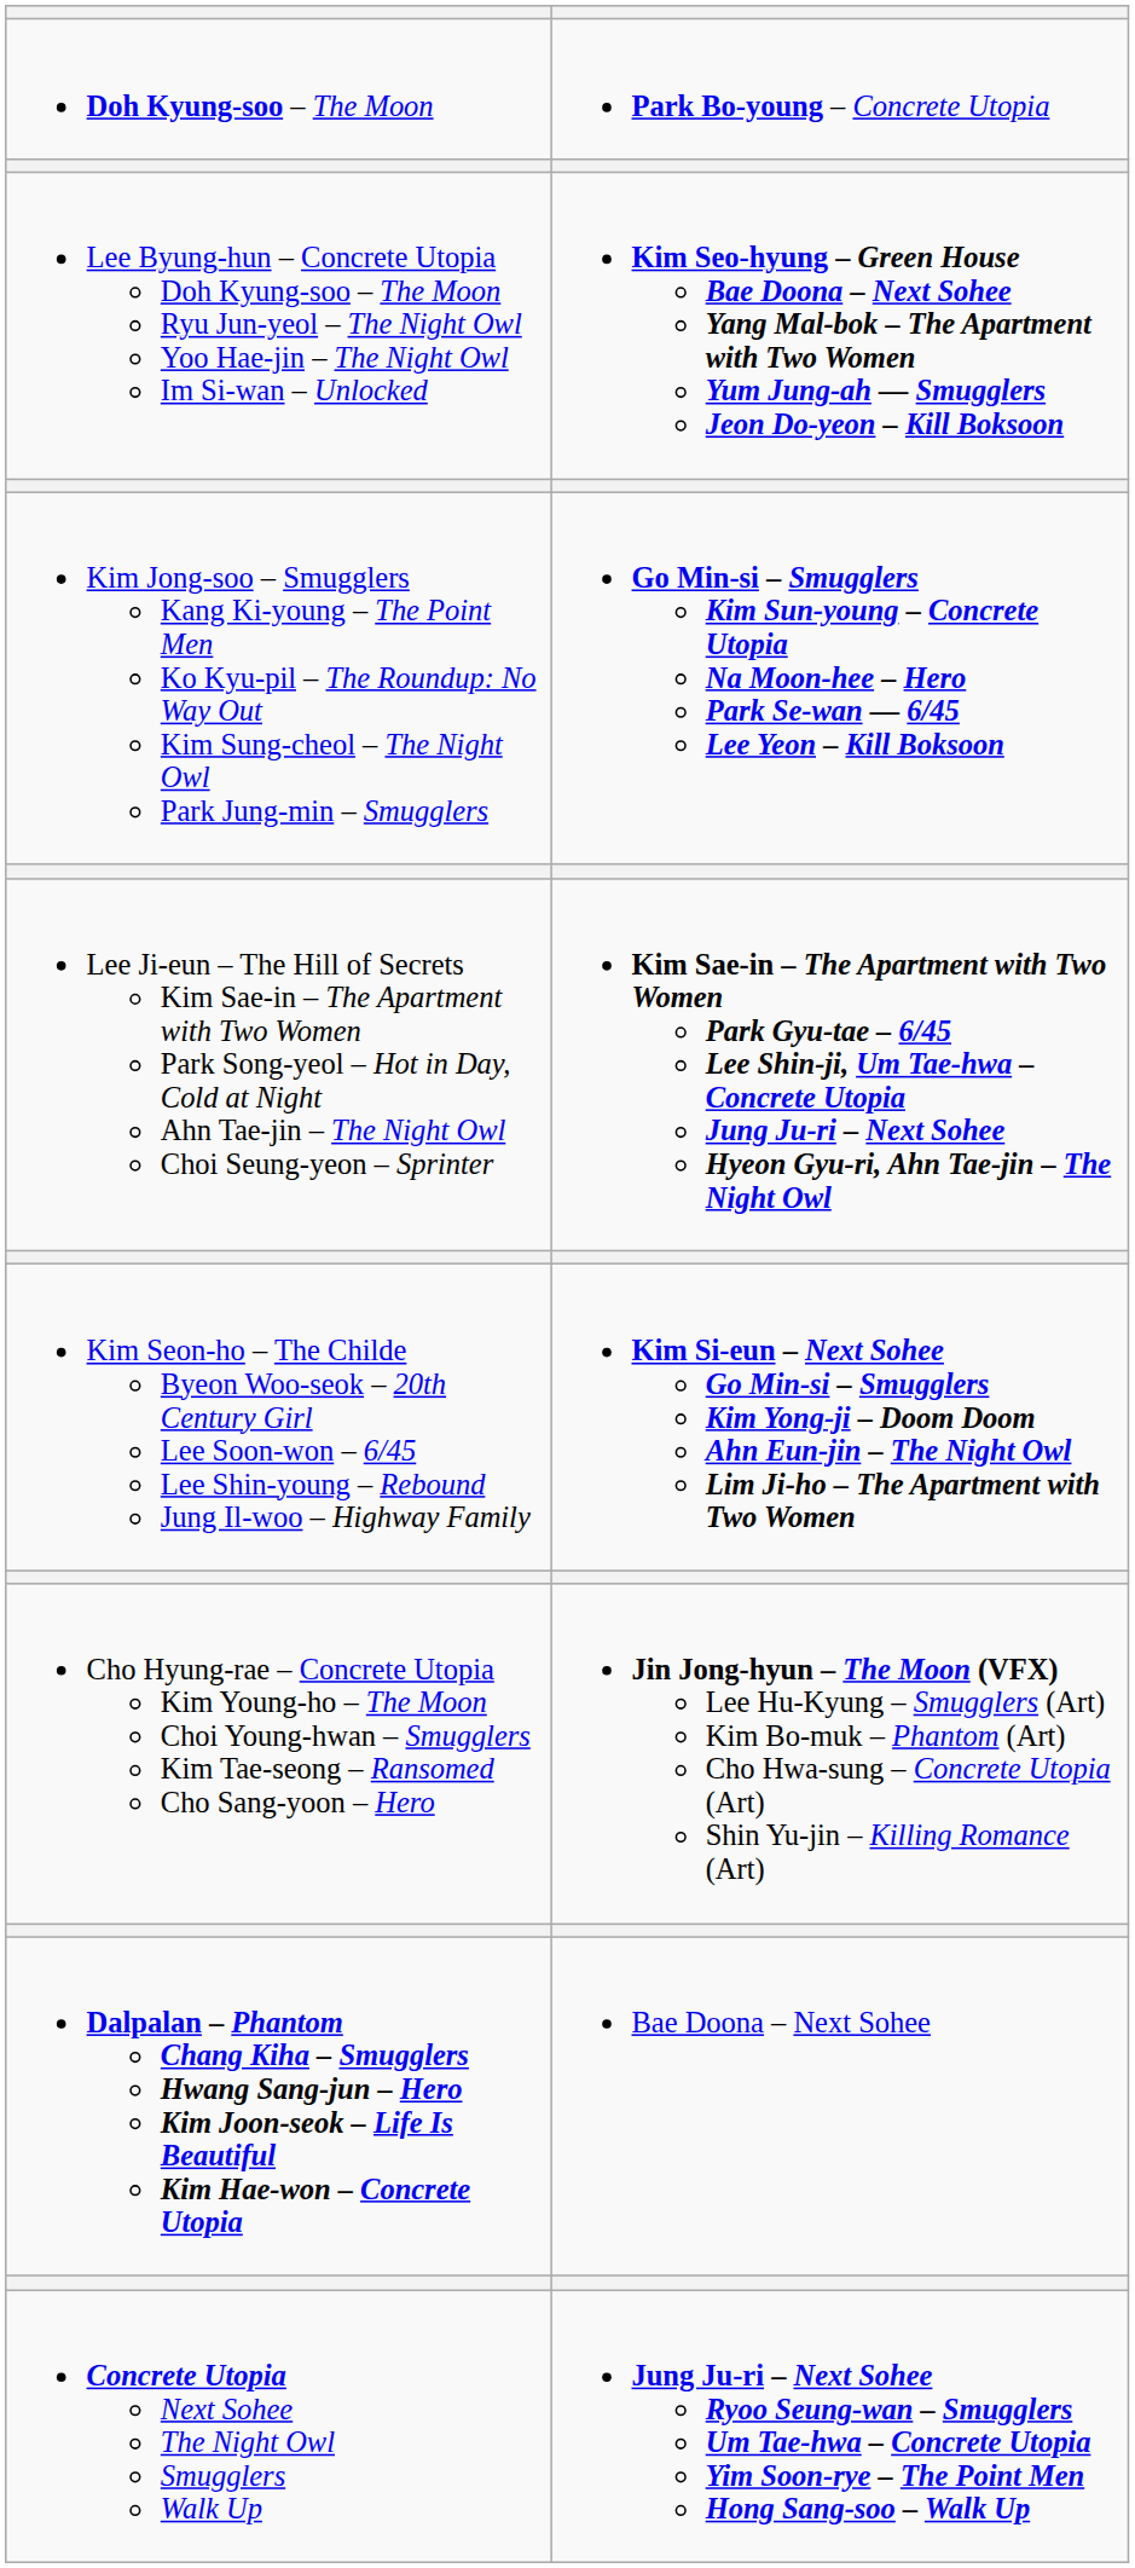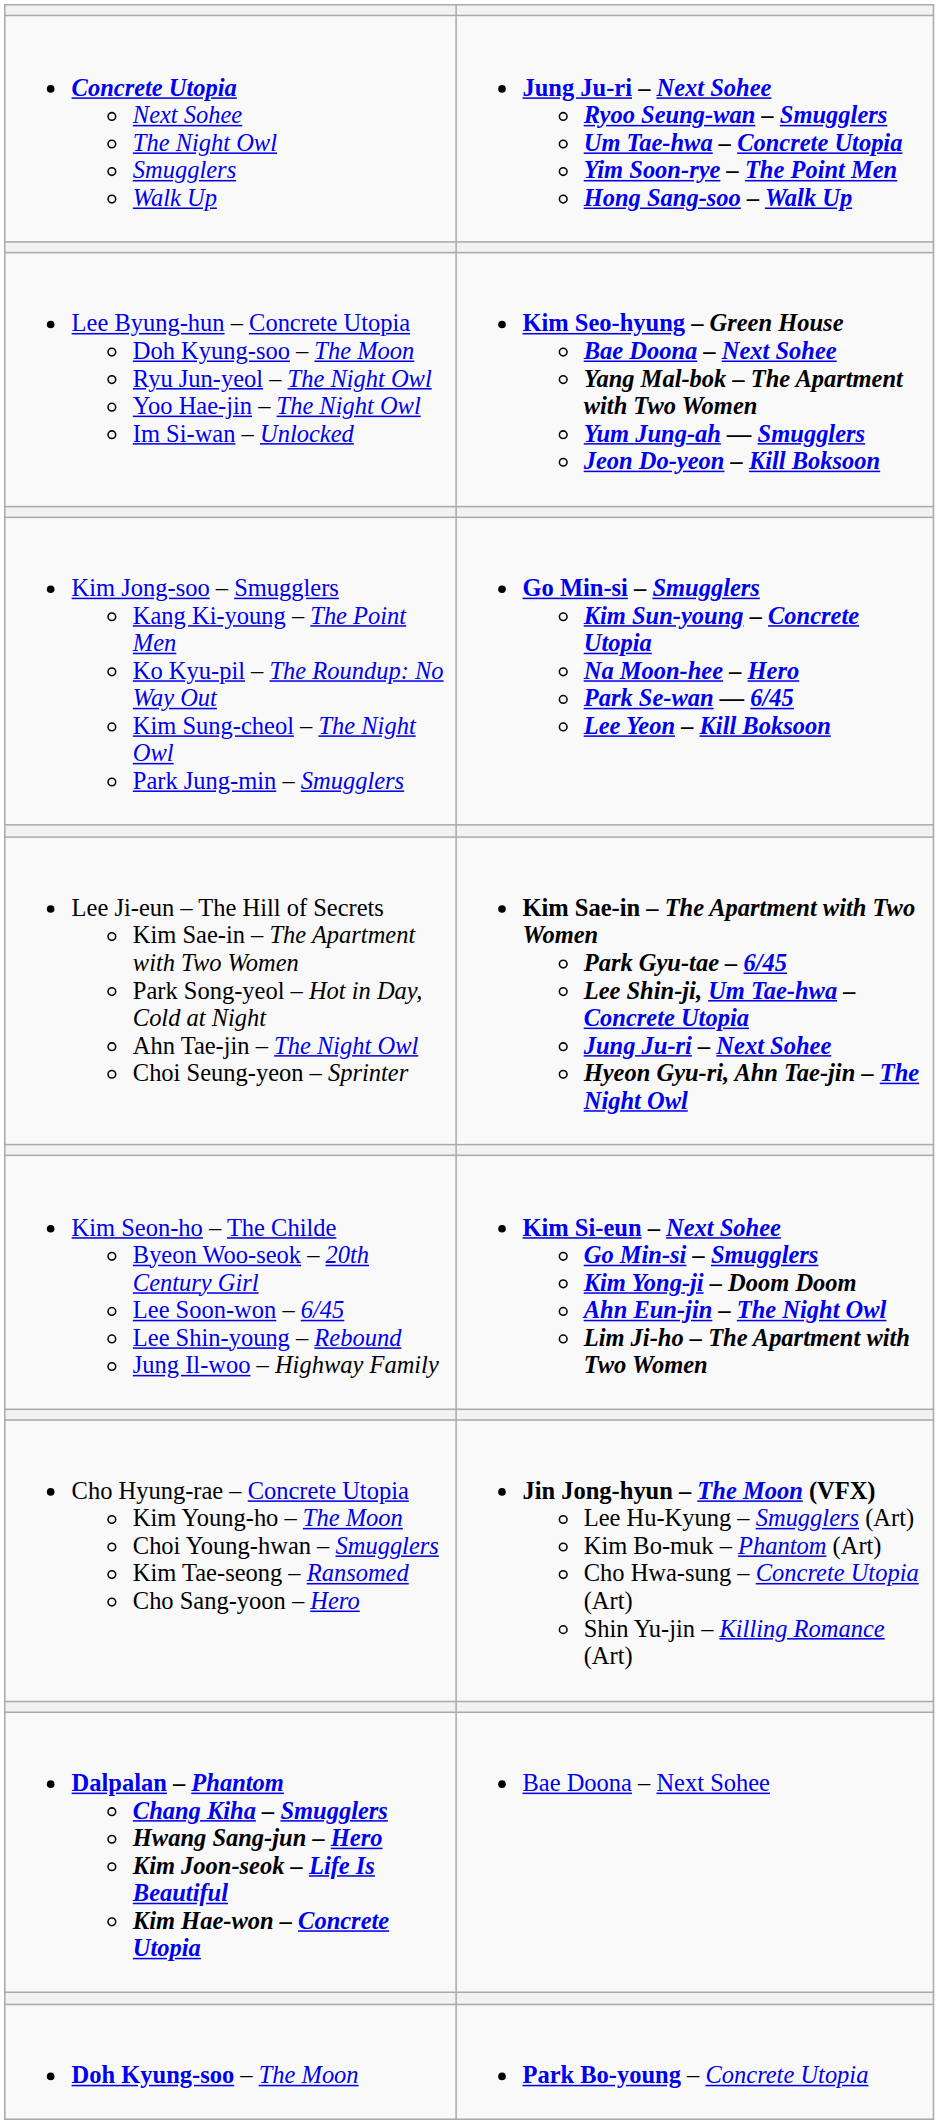 <table class="wikitable">
 <tr>
 <th></th>
 <th></th>
 </tr>
 <tr>
-<td valign="top"><br><ul><li><strong><a href='#'>Doh Kyung-soo</a></strong> – <em><a href='#'>The Moon</a></em></li></ul></td>
-<td valign="top"><br><ul><li><strong><a href='#'>Park Bo-young</a></strong> – <em><a href='#'>Concrete Utopia</a></em></li></ul></td>
+<td valign="top"><br><ul><li><strong><em><a href='#'>Concrete Utopia</a></em></strong><ul><li><em><a href='#'>Next Sohee</a></em></li><li><em><a href='#'>The Night Owl</a></em></li><li><em><a href='#'>Smugglers</a></em></li><li><em><a href='#'>Walk Up</a></em></li></ul></li></ul></td>
+<td valign="top"><br><ul><li><strong><a href='#'>Jung Ju-ri</a> – <em><a href='#'>Next Sohee</a><strong><em><ul><li><a href='#'>Ryoo Seung-wan</a> – </em><a href='#'>Smugglers</a><em></li><li><a href='#'>Um Tae-hwa</a> – </em><a href='#'>Concrete Utopia</a><em></li><li><a href='#'>Yim Soon-rye</a> – </em><a href='#'>The Point Men</a><em></li><li><a href='#'>Hong Sang-soo</a> – </em><a href='#'>Walk Up</a><em></li></ul></li></ul></td>
 </tr>
 <tr>
 <th></th>
 <th></th>
 </tr>
 <tr>
 <td valign="top"><br><ul><li></strong><a href='#'>Lee Byung-hun</a> – </em><a href='#'>Concrete Utopia</a></em></strong><ul><li><a href='#'>Doh Kyung-soo</a> – <em><a href='#'>The Moon</a></em></li><li><a href='#'>Ryu Jun-yeol</a> – <em><a href='#'>The Night Owl</a></em></li><li><a href='#'>Yoo Hae-jin</a> – <em><a href='#'>The Night Owl</a></em></li><li><a href='#'>Im Si-wan</a> – <em><a href='#'>Unlocked</a></em></li></ul></li></ul></td>
 <td valign="top"><br><ul><li><strong><a href='#'>Kim Seo-hyung</a> – <em>Green House<strong><em><ul><li><a href='#'>Bae Doona</a> – </em><a href='#'>Next Sohee</a><em></li><li>Yang Mal-bok – </em>The Apartment with Two Women<em></li><li><a href='#'>Yum Jung-ah</a> — </em><a href='#'>Smugglers</a><em></li><li><a href='#'>Jeon Do-yeon</a> – </em><a href='#'>Kill Boksoon</a><em></li></ul></li></ul></td>
 </tr>
 <tr>
 <th></th>
 <th></th>
 </tr>
 <tr>
 <td valign="top"><br><ul><li></strong><a href='#'>Kim Jong-soo</a> – </em><a href='#'>Smugglers</a></em></strong><ul><li><a href='#'>Kang Ki-young</a> – <em><a href='#'>The Point Men</a></em></li><li><a href='#'>Ko Kyu-pil</a> – <em><a href='#'>The Roundup: No Way Out</a></em></li><li><a href='#'>Kim Sung-cheol</a> –  <em><a href='#'>The Night Owl</a></em></li><li><a href='#'>Park Jung-min</a> – <em><a href='#'>Smugglers</a></em></li></ul></li></ul></td>
 <td valign="top"><br><ul><li><strong><a href='#'>Go Min-si</a> – <em><a href='#'>Smugglers</a><strong><em><ul><li><a href='#'>Kim Sun-young</a> – </em><a href='#'>Concrete Utopia</a><em></li><li><a href='#'>Na Moon-hee</a> – </em><a href='#'>Hero</a><em></li><li><a href='#'>Park Se-wan</a> — </em><a href='#'>6/45</a><em></li><li><a href='#'>Lee Yeon</a> – </em><a href='#'>Kill Boksoon</a><em></li></ul></li></ul></td>
 </tr>
 <tr>
 <th></th>
 <th></th>
 </tr>
 <tr>
 <td valign="top"><br><ul><li></strong>Lee Ji-eun – </em>The Hill of Secrets</em></strong><ul><li>Kim Sae-in – <em>The Apartment with Two Women</em></li><li>Park Song-yeol – <em>Hot in Day, Cold at Night</em></li><li>Ahn Tae-jin – <em><a href='#'>The Night Owl</a></em></li><li>Choi Seung-yeon – <em>Sprinter</em></li></ul></li></ul></td>
 <td valign="top"><br><ul><li><strong>Kim Sae-in – <em>The Apartment with Two Women<strong><em><ul><li>Park Gyu-tae – </em><a href='#'>6/45</a><em></li><li>Lee Shin-ji, <a href='#'>Um Tae-hwa</a> – </em><a href='#'>Concrete Utopia</a><em></li><li><a href='#'>Jung Ju-ri</a> – </em><a href='#'>Next Sohee</a><em></li><li>Hyeon Gyu-ri, Ahn Tae-jin – </em><a href='#'>The Night Owl</a><em></li></ul></li></ul></td>
 </tr>
 <tr>
 <th></th>
 <th></th>
 </tr>
 <tr>
 <td valign="top"><br><ul><li></strong><a href='#'>Kim Seon-ho</a> – </em><a href='#'>The Childe</a></em></strong><ul><li><a href='#'>Byeon Woo-seok</a> – <em><a href='#'>20th Century Girl</a></em></li><li><a href='#'>Lee Soon-won</a> – <em><a href='#'>6/45</a></em></li><li><a href='#'>Lee Shin-young</a> – <em><a href='#'>Rebound</a></em></li><li><a href='#'>Jung Il-woo</a> – <em>Highway Family</em></li></ul></li></ul></td>
 <td valign="top"><br><ul><li><strong><a href='#'>Kim Si-eun</a> – <em><a href='#'>Next Sohee</a><strong><em><ul><li><a href='#'>Go Min-si</a> – </em><a href='#'>Smugglers</a><em></li><li><a href='#'>Kim Yong-ji</a> – </em>Doom Doom<em></li><li><a href='#'>Ahn Eun-jin</a> – </em><a href='#'>The Night Owl</a><em></li><li>Lim Ji-ho – </em>The Apartment with Two Women<em></li></ul></li></ul></td>
 </tr>
 <tr>
 <th></th>
 <th></th>
 </tr>
 <tr>
 <td valign="top"><br><ul><li></strong>Cho Hyung-rae – </em><a href='#'>Concrete Utopia</a></em></strong><ul><li>Kim Young-ho – <em><a href='#'>The Moon</a></em></li><li>Choi Young-hwan – <em><a href='#'>Smugglers</a></em></li><li>Kim Tae-seong – <em><a href='#'>Ransomed</a></em></li><li>Cho Sang-yoon – <em><a href='#'>Hero</a></em></li></ul></li></ul></td>
 <td valign="top"><br><ul><li><strong>Jin Jong-hyun – <em><a href='#'>The Moon</a></em> (VFX)</strong><ul><li>Lee Hu-Kyung – <em><a href='#'>Smugglers</a></em> (Art)</li><li>Kim Bo-muk – <em><a href='#'>Phantom</a></em> (Art)</li><li>Cho Hwa-sung – <em><a href='#'>Concrete Utopia</a></em> (Art)</li><li>Shin Yu-jin – <em><a href='#'>Killing Romance</a></em> (Art)</li></ul></li></ul></td>
 </tr>
 <tr>
 <th></th>
 <th></th>
 </tr>
 <tr>
 <td valign="top"><br><ul><li><strong><a href='#'>Dalpalan</a> – <em><a href='#'>Phantom</a><strong><em><ul><li><a href='#'>Chang Kiha</a> – </em><a href='#'>Smugglers</a><em></li><li>Hwang Sang-jun –  </em><a href='#'>Hero</a><em></li><li>Kim Joon-seok – </em><a href='#'>Life Is Beautiful</a><em></li><li>Kim Hae-won – </em><a href='#'>Concrete Utopia</a><em></li></ul></li></ul></td>
 <td valign="top"><br><ul><li></strong><a href='#'>Bae Doona</a> – </em><a href='#'>Next Sohee</a></em></strong></li></ul></td>
 </tr>
 <tr>
 <th></th>
 <th></th>
 </tr>
 <tr>
-<td valign="top"><br><ul><li><strong><em><a href='#'>Concrete Utopia</a></em></strong><ul><li><em><a href='#'>Next Sohee</a></em></li><li><em><a href='#'>The Night Owl</a></em></li><li><em><a href='#'>Smugglers</a></em></li><li><em><a href='#'>Walk Up</a></em></li></ul></li></ul></td>
-<td valign="top"><br><ul><li><strong><a href='#'>Jung Ju-ri</a> – <em><a href='#'>Next Sohee</a><strong><em><ul><li><a href='#'>Ryoo Seung-wan</a> – </em><a href='#'>Smugglers</a><em></li><li><a href='#'>Um Tae-hwa</a> – </em><a href='#'>Concrete Utopia</a><em></li><li><a href='#'>Yim Soon-rye</a> – </em><a href='#'>The Point Men</a><em></li><li><a href='#'>Hong Sang-soo</a> – </em><a href='#'>Walk Up</a><em></li></ul></li></ul></td>
+<td valign="top"><br><ul><li><strong><a href='#'>Doh Kyung-soo</a></strong> – <em><a href='#'>The Moon</a></em></li></ul></td>
+<td valign="top"><br><ul><li><strong><a href='#'>Park Bo-young</a></strong> – <em><a href='#'>Concrete Utopia</a></em></li></ul></td>
 </tr>
 </table>
